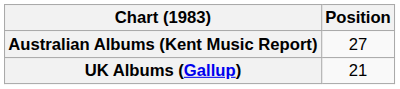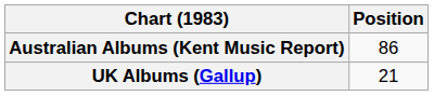 <table class="wikitable plainrowheaders" style="text-align:center">
 <tr>
 <th scope="col">Chart (1983)</th>
 <th scope="col">Position</th>
 </tr>
 <tr>
 <th scope="row">Australian Albums (Kent Music Report)</th>
-<td>27</td>
+<td>86</td>
 </tr>
 <tr>
 <th scope="row">UK Albums (<a href='#'>Gallup</a>)</th>
 <td>21</td>
 </tr>
 </table>
